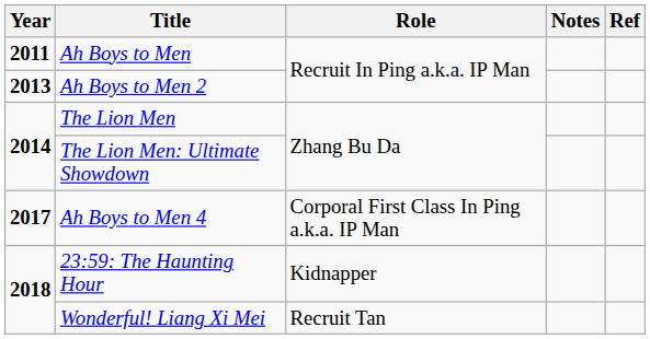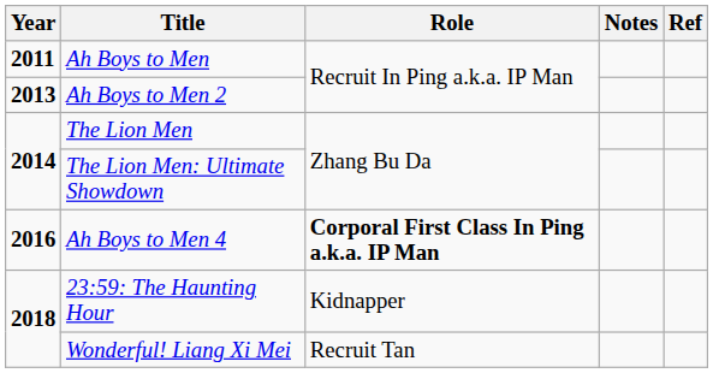 <table class="wikitable" style="width:500px">
 <tr>
 <th width=10>Year</th>
 <th>Title</th>
 <th>Role</th>
 <th>Notes</th>
 <th>Ref</th>
 </tr>
 <tr>
 <td><strong>2011</strong></td>
 <td><em><a href='#'>Ah Boys to Men</a></em></td>
 <td rowspan=2>Recruit In Ping a.k.a. IP Man</td>
 <td></td>
 <td></td>
 </tr>
 <tr>
 <td><strong>2013</strong></td>
 <td><em><a href='#'>Ah Boys to Men 2</a></em></td>
 <td></td>
 <td></td>
 </tr>
 <tr>
 <td rowspan=2><strong>2014</strong></td>
 <td><em><a href='#'>The Lion Men</a></em></td>
 <td rowspan=2>Zhang Bu Da</td>
 <td></td>
 <td></td>
 </tr>
 <tr>
 <td><em><a href='#'>The Lion Men: Ultimate Showdown</a></em></td>
 <td></td>
 <td></td>
 </tr>
 <tr>
-<td><strong>2017</strong></td>
+<td><strong>2016</strong></td>
 <td><em><a href='#'>Ah Boys to Men 4</a></em></td>
-<td>Corporal First Class In Ping a.k.a. IP Man</td>
+<td><strong>Corporal First Class In Ping a.k.a. IP Man</strong></td>
 <td></td>
 <td></td>
 </tr>
 <tr>
 <td rowspan="2"><strong>2018</strong></td>
 <td><em><a href='#'>23:59: The Haunting Hour</a></em></td>
 <td>Kidnapper</td>
 <td></td>
 <td></td>
 </tr>
 <tr>
 <td><em><a href='#'>Wonderful! Liang Xi Mei</a></em></td>
 <td>Recruit Tan</td>
 <td></td>
 <td></td>
 </tr>
 </table>
